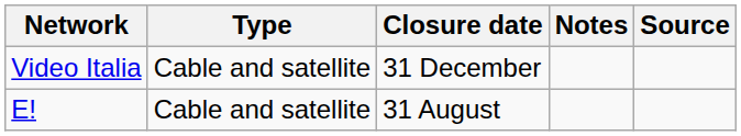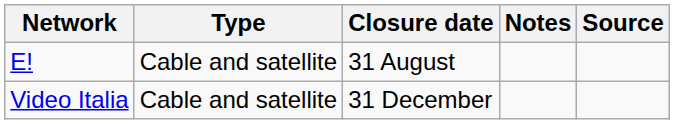 <table class="wikitable sortable">
 <tr>
 <th>Network</th>
 <th>Type</th>
 <th>Closure date</th>
 <th>Notes</th>
 <th>Source</th>
 </tr>
 <tr>
+<td><a href='#'>E!</a></td>
+<td>Cable and satellite</td>
+<td>31 August</td>
+<td></td>
+<td></td>
+</tr>
+<tr>
 <td><a href='#'>Video Italia</a></td>
 <td>Cable and satellite</td>
 <td>31 December</td>
 <td></td>
 <td></td>
 </tr>
-<tr>
-<td><a href='#'>E!</a></td>
-<td>Cable and satellite</td>
-<td>31 August</td>
-<td></td>
-<td></td>
-</tr>
 </table>
